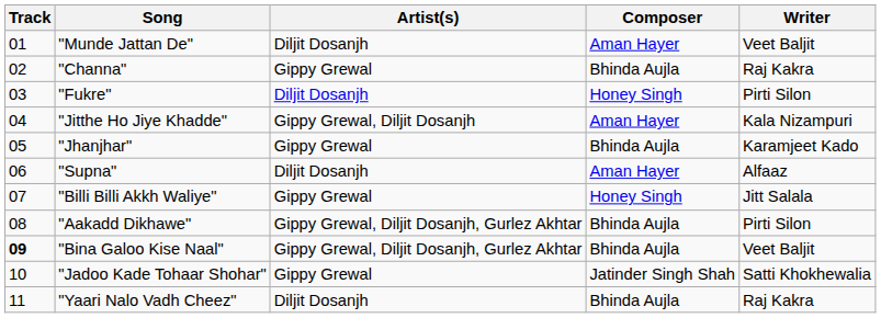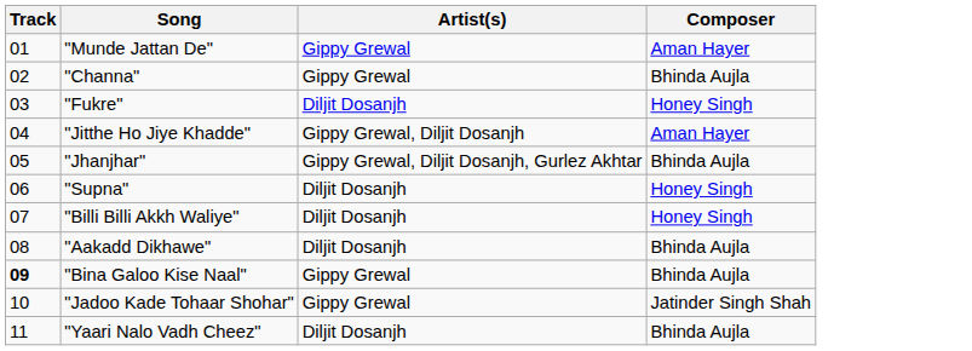 <table class="wikitable sortable tracklist" style="font-size:95%;">
 <tr>
 <th>Track</th>
 <th>Song</th>
 <th>Artist(s)</th>
 <th>Composer</th>
-<th>Writer</th>
 </tr>
 <tr>
 <td>01</td>
 <td>"Munde Jattan De"</td>
-<td>Diljit Dosanjh</td>
+<td><a href='#'>Gippy Grewal</a></td>
 <td><a href='#'>Aman Hayer</a></td>
-<td>Veet Baljit</td>
 </tr>
 <tr>
 <td>02</td>
 <td>"Channa"</td>
 <td>Gippy Grewal</td>
 <td>Bhinda Aujla</td>
-<td>Raj Kakra</td>
 </tr>
 <tr>
 <td>03</td>
 <td>"Fukre"</td>
 <td><a href='#'>Diljit Dosanjh</a></td>
 <td><a href='#'>Honey Singh</a></td>
-<td>Pirti Silon</td>
 </tr>
 <tr>
 <td>04</td>
 <td>"Jitthe Ho Jiye Khadde"</td>
 <td>Gippy Grewal, Diljit Dosanjh</td>
 <td><a href='#'>Aman Hayer</a></td>
-<td>Kala Nizampuri</td>
 </tr>
 <tr>
 <td>05</td>
 <td>"Jhanjhar"</td>
-<td>Gippy Grewal</td>
+<td>Gippy Grewal, Diljit Dosanjh,  Gurlez Akhtar</td>
 <td>Bhinda Aujla</td>
-<td>Karamjeet Kado</td>
 </tr>
 <tr>
 <td>06</td>
 <td>"Supna"</td>
 <td>Diljit Dosanjh</td>
-<td><a href='#'>Aman Hayer</a></td>
-<td>Alfaaz</td>
+<td><a href='#'>Honey Singh</a></td>
 </tr>
 <tr>
 <td>07</td>
 <td>"Billi Billi Akkh Waliye"</td>
-<td>Gippy Grewal</td>
+<td>Diljit Dosanjh</td>
 <td><a href='#'>Honey Singh</a></td>
-<td>Jitt Salala</td>
 </tr>
 <tr>
 <td>08</td>
 <td>"Aakadd Dikhawe"</td>
-<td>Gippy Grewal, Diljit Dosanjh,  Gurlez Akhtar</td>
+<td>Diljit Dosanjh</td>
 <td>Bhinda Aujla</td>
-<td>Pirti Silon</td>
 </tr>
 <tr>
 <td><strong>09</strong></td>
 <td>"Bina Galoo Kise Naal"</td>
-<td>Gippy Grewal, Diljit Dosanjh,  Gurlez Akhtar</td>
+<td>Gippy Grewal</td>
 <td>Bhinda Aujla</td>
-<td>Veet Baljit</td>
 </tr>
 <tr>
 <td>10</td>
 <td>"Jadoo Kade Tohaar Shohar"</td>
 <td>Gippy Grewal</td>
 <td>Jatinder Singh Shah</td>
-<td>Satti Khokhewalia</td>
 </tr>
 <tr>
 <td>11</td>
 <td>"Yaari Nalo Vadh Cheez"</td>
 <td>Diljit Dosanjh</td>
 <td>Bhinda Aujla</td>
-<td>Raj Kakra</td>
 </tr>
 </table>
